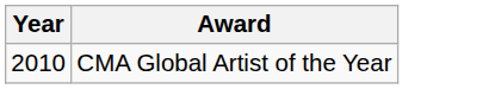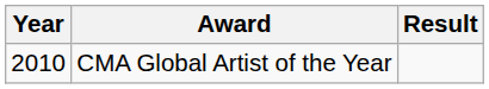 <table class="wikitable">
 <tr>
 <th>Year</th>
 <th>Award</th>
+<th>Result</th>
 </tr>
 <tr>
 <td>2010</td>
 <td>CMA Global Artist of the Year</td>
+<td></td>
 </tr>
 </table>
